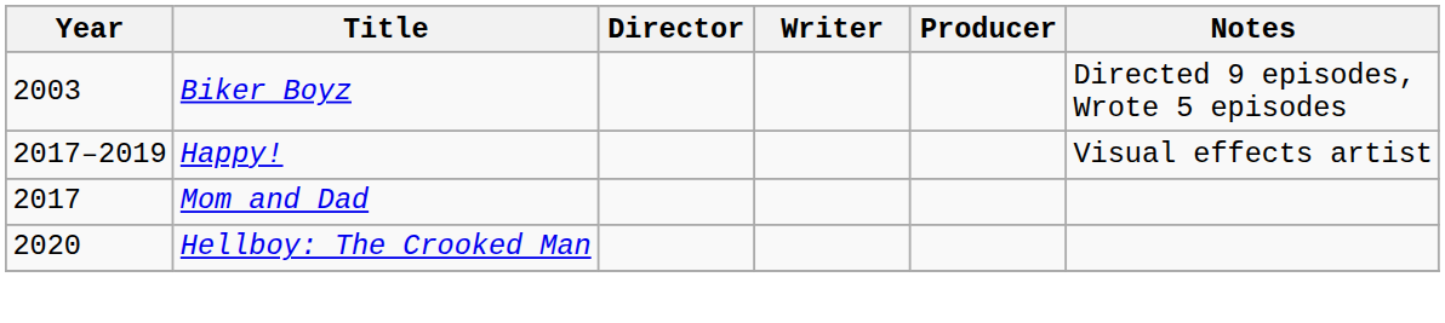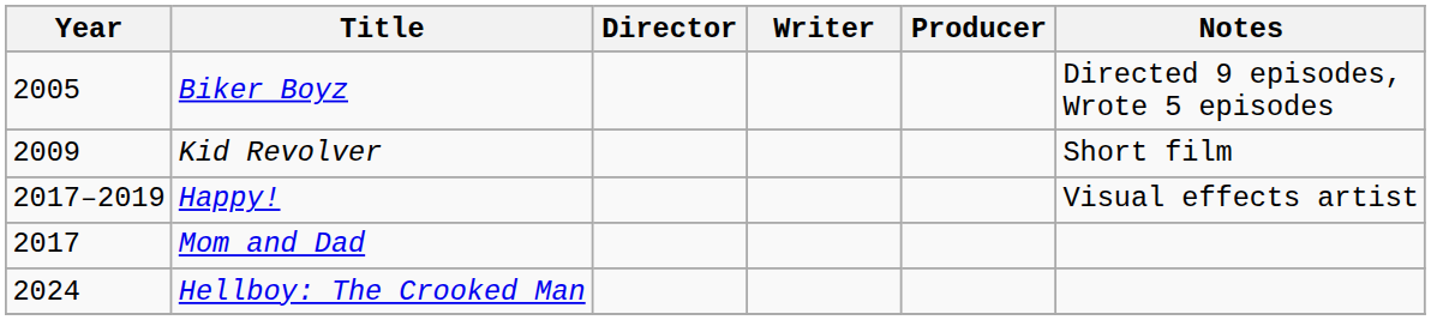 <table class="wikitable">
 <tr>
 <th>Year</th>
 <th>Title</th>
 <th width="65">Director</th>
 <th width="65">Writer</th>
 <th width="65">Producer</th>
 <th>Notes</th>
 </tr>
 <tr>
-<td>2003</td>
+<td>2005</td>
 <td><em><a href='#'>Biker Boyz</a></em></td>
 <td></td>
 <td></td>
 <td></td>
 <td>Directed 9 episodes,<br>Wrote 5 episodes</td>
+</tr>
+<tr>
+<td>2009</td>
+<td><em>Kid Revolver</em></td>
+<td></td>
+<td></td>
+<td></td>
+<td>Short film</td>
 </tr>
 <tr>
 <td>2017–2019</td>
 <td><em><a href='#'>Happy!</a></em></td>
 <td></td>
 <td></td>
 <td></td>
 <td>Visual effects artist</td>
 </tr>
 <tr>
 <td>2017</td>
 <td><em><a href='#'>Mom and Dad</a></em></td>
 <td></td>
 <td></td>
 <td></td>
 <td></td>
 </tr>
 <tr>
-<td>2020</td>
+<td>2024</td>
 <td><em><a href='#'>Hellboy: The Crooked Man</a></em></td>
 <td></td>
 <td></td>
 <td></td>
 <td></td>
 </tr>
 <tr>
 </tr>
 </table>
